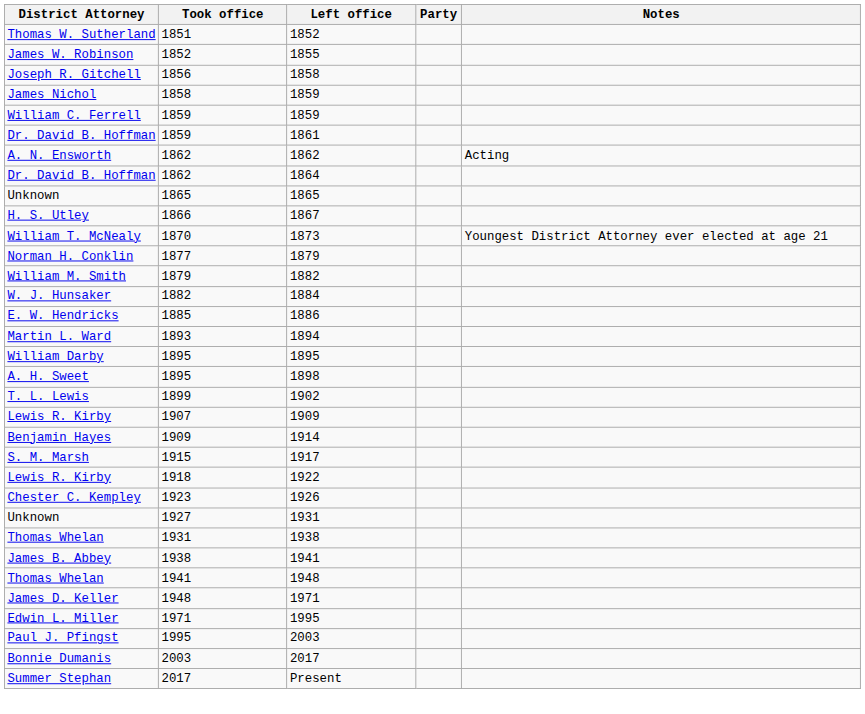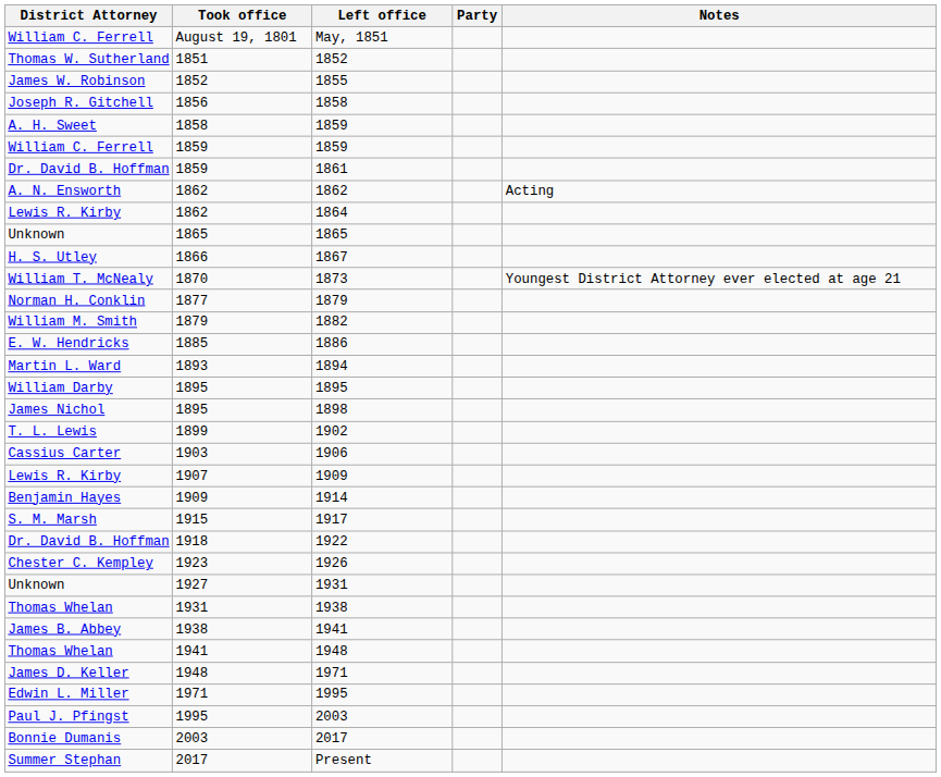 <table class="wikitable">
 <tr>
 <th width = "18%">District Attorney</th>
 <th width = "15%">Took office</th>
 <th width = "15%">Left office</th>
 <th>Party</th>
 <th>Notes</th>
+</tr>
+<tr>
+<td><a href='#'>William C. Ferrell</a></td>
+<td>August 19, 1801</td>
+<td>May, 1851</td>
+<td></td>
+<td></td>
 </tr>
 <tr>
 <td><a href='#'>Thomas W. Sutherland</a></td>
 <td>1851</td>
 <td>1852</td>
 <td></td>
 <td></td>
 </tr>
 <tr>
 <td><a href='#'>James W. Robinson</a></td>
 <td>1852</td>
 <td>1855</td>
 <td></td>
 <td></td>
 </tr>
 <tr>
 <td><a href='#'>Joseph R. Gitchell</a></td>
 <td>1856</td>
 <td>1858</td>
 <td></td>
 <td></td>
 </tr>
 <tr>
-<td><a href='#'>James Nichol</a></td>
+<td><a href='#'>A. H. Sweet</a></td>
 <td>1858</td>
 <td>1859</td>
 <td></td>
 <td></td>
 </tr>
 <tr>
 <td><a href='#'>William C. Ferrell</a></td>
 <td>1859</td>
 <td>1859</td>
 <td></td>
 <td></td>
 </tr>
 <tr>
 <td><a href='#'>Dr. David B. Hoffman</a></td>
 <td>1859</td>
 <td>1861</td>
 <td></td>
 <td></td>
 </tr>
 <tr>
 <td><a href='#'>A. N. Ensworth</a></td>
 <td>1862</td>
 <td>1862</td>
 <td></td>
 <td>Acting</td>
 </tr>
 <tr>
-<td><a href='#'>Dr. David B. Hoffman</a></td>
+<td><a href='#'>Lewis R. Kirby</a></td>
 <td>1862</td>
 <td>1864</td>
 <td></td>
 <td></td>
 </tr>
 <tr>
 <td>Unknown</td>
 <td>1865</td>
 <td>1865</td>
 <td></td>
 <td></td>
 </tr>
 <tr>
 <td><a href='#'>H. S. Utley</a></td>
 <td>1866</td>
 <td>1867</td>
 <td></td>
 <td></td>
 </tr>
 <tr>
 <td><a href='#'>William T. McNealy</a></td>
 <td>1870</td>
 <td>1873</td>
 <td></td>
 <td>Youngest District Attorney ever elected at age 21</td>
 </tr>
 <tr>
 <td><a href='#'>Norman H. Conklin</a></td>
 <td>1877</td>
 <td>1879</td>
 <td></td>
 <td></td>
 </tr>
 <tr>
 <td><a href='#'>William M. Smith</a></td>
 <td>1879</td>
 <td>1882</td>
 <td></td>
 <td></td>
 </tr>
 <tr>
-<td><a href='#'>W. J. Hunsaker</a></td>
-<td>1882</td>
-<td>1884</td>
-<td></td>
-<td></td>
-</tr>
-<tr>
 <td><a href='#'>E. W. Hendricks</a></td>
 <td>1885</td>
 <td>1886</td>
 <td></td>
 <td></td>
 </tr>
 <tr>
 <td><a href='#'>Martin L. Ward</a></td>
 <td>1893</td>
 <td>1894</td>
 <td></td>
 <td></td>
 </tr>
 <tr>
 <td><a href='#'>William Darby</a></td>
 <td>1895</td>
 <td>1895</td>
 <td></td>
 <td></td>
 </tr>
 <tr>
-<td><a href='#'>A. H. Sweet</a></td>
+<td><a href='#'>James Nichol</a></td>
 <td>1895</td>
 <td>1898</td>
 <td></td>
 <td></td>
 </tr>
 <tr>
 <td><a href='#'>T. L. Lewis</a></td>
 <td>1899</td>
 <td>1902</td>
+<td></td>
+<td></td>
+</tr>
+<tr>
+<td><a href='#'>Cassius Carter</a></td>
+<td>1903</td>
+<td>1906</td>
 <td></td>
 <td></td>
 </tr>
 <tr>
 <td><a href='#'>Lewis R. Kirby</a></td>
 <td>1907</td>
 <td>1909</td>
 <td></td>
 <td></td>
 </tr>
 <tr>
 <td><a href='#'>Benjamin Hayes</a></td>
 <td>1909</td>
 <td>1914</td>
 <td></td>
 <td></td>
 </tr>
 <tr>
 <td><a href='#'>S. M. Marsh</a></td>
 <td>1915</td>
 <td>1917</td>
 <td></td>
 <td></td>
 </tr>
 <tr>
-<td><a href='#'>Lewis R. Kirby</a></td>
+<td><a href='#'>Dr. David B. Hoffman</a></td>
 <td>1918</td>
 <td>1922</td>
 <td></td>
 <td></td>
 </tr>
 <tr>
 <td><a href='#'>Chester C. Kempley</a></td>
 <td>1923</td>
 <td>1926</td>
 <td></td>
 <td></td>
 </tr>
 <tr>
 <td>Unknown</td>
 <td>1927</td>
 <td>1931</td>
 <td></td>
 <td></td>
 </tr>
 <tr>
 <td><a href='#'>Thomas Whelan</a></td>
 <td>1931</td>
 <td>1938</td>
 <td></td>
 <td></td>
 </tr>
 <tr>
 <td><a href='#'>James B. Abbey</a></td>
 <td>1938</td>
 <td>1941</td>
 <td></td>
 <td></td>
 </tr>
 <tr>
 <td><a href='#'>Thomas Whelan</a></td>
 <td>1941</td>
 <td>1948</td>
 <td></td>
 <td></td>
 </tr>
 <tr>
 <td><a href='#'>James D. Keller</a></td>
 <td>1948</td>
 <td>1971</td>
 <td></td>
 <td></td>
 </tr>
 <tr>
 <td><a href='#'>Edwin L. Miller</a></td>
 <td>1971</td>
 <td>1995</td>
 <td></td>
 <td></td>
 </tr>
 <tr>
 <td><a href='#'>Paul J. Pfingst</a></td>
 <td>1995</td>
 <td>2003</td>
 <td></td>
 <td></td>
 </tr>
 <tr>
 <td><a href='#'>Bonnie Dumanis</a></td>
 <td>2003</td>
 <td>2017</td>
 <td></td>
 <td></td>
 </tr>
 <tr>
 <td><a href='#'>Summer Stephan</a></td>
 <td>2017</td>
 <td>Present</td>
 <td></td>
 <td></td>
 </tr>
 </table>
